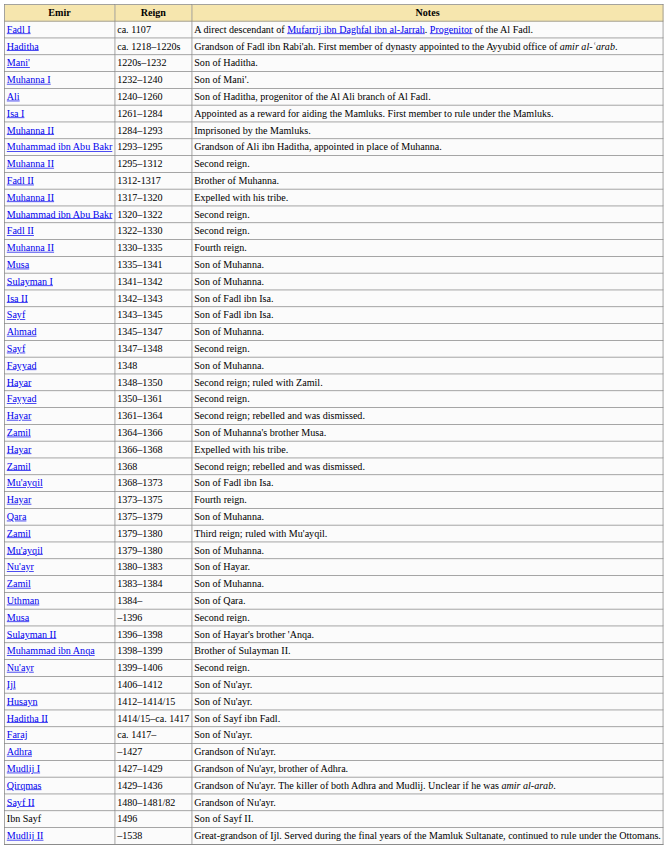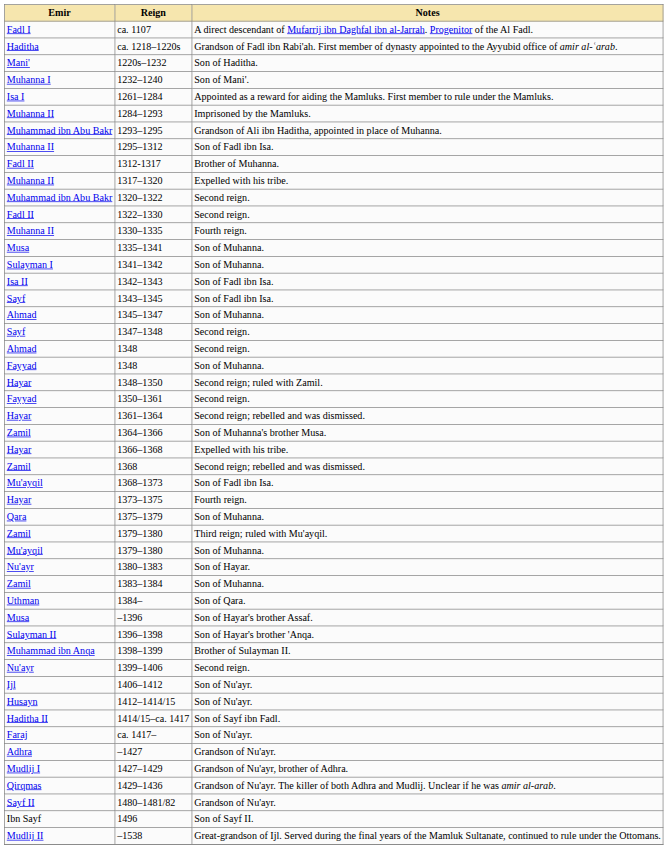 <table class="nowraplinks" cellspacing="0" cellpadding="3" rules="all" style="background:#fbfbfb; border-style: solid; border-width: 1px; font-size:90%; empty-cells:show; border-collapse:collapse">
 <tr style="background:#f6e6ae;">
 <th>Emir</th>
 <th>Reign</th>
 <th>Notes</th>
 </tr>
 <tr>
 <td><a href='#'>Fadl I</a></td>
 <td>ca. 1107</td>
 <td>A direct descendant of <a href='#'>Mufarrij ibn Daghfal ibn al-Jarrah</a>. <a href='#'>Progenitor</a> of the Al Fadl.</td>
 </tr>
 <tr>
 <td><a href='#'>Haditha</a></td>
 <td>ca. 1218–1220s</td>
 <td>Grandson of Fadl ibn Rabi'ah. First member of dynasty appointed to the Ayyubid office of <em>amir al-ʿarab</em>.</td>
 </tr>
 <tr>
 <td><a href='#'>Mani'</a></td>
 <td>1220s–1232</td>
 <td>Son of Haditha.</td>
 </tr>
 <tr>
 <td><a href='#'>Muhanna I</a></td>
 <td>1232–1240</td>
 <td>Son of Mani'.</td>
 </tr>
 <tr>
-<td><a href='#'>Ali</a></td>
-<td>1240–1260</td>
-<td>Son of Haditha, progenitor of the Al Ali branch of Al Fadl.</td>
-</tr>
-<tr>
 <td><a href='#'>Isa I</a></td>
 <td>1261–1284</td>
 <td>Appointed as a reward for aiding the Mamluks. First member to rule under the Mamluks.</td>
 </tr>
 <tr>
 <td><a href='#'>Muhanna II</a></td>
 <td>1284–1293</td>
 <td>Imprisoned by the Mamluks.</td>
 </tr>
 <tr>
 <td><a href='#'>Muhammad ibn Abu Bakr</a></td>
 <td>1293–1295</td>
 <td>Grandson of Ali ibn Haditha, appointed in place of Muhanna.</td>
 </tr>
 <tr>
 <td><a href='#'>Muhanna II</a></td>
 <td>1295–1312</td>
-<td>Second reign.</td>
+<td>Son of Fadl ibn Isa.</td>
 </tr>
 <tr>
 <td><a href='#'>Fadl II</a></td>
 <td>1312-1317</td>
 <td>Brother of Muhanna.</td>
 </tr>
 <tr>
 <td><a href='#'>Muhanna II</a></td>
 <td>1317–1320</td>
 <td>Expelled with his tribe.</td>
 </tr>
 <tr>
 <td><a href='#'>Muhammad ibn Abu Bakr</a></td>
 <td>1320–1322</td>
 <td>Second reign.</td>
 </tr>
 <tr>
 <td><a href='#'>Fadl II</a></td>
 <td>1322–1330</td>
 <td>Second reign.</td>
 </tr>
 <tr>
 <td><a href='#'>Muhanna II</a></td>
 <td>1330–1335</td>
 <td>Fourth reign.</td>
 </tr>
 <tr>
 <td><a href='#'>Musa</a></td>
 <td>1335–1341</td>
 <td>Son of Muhanna.</td>
 </tr>
 <tr>
 <td><a href='#'>Sulayman I</a></td>
 <td>1341–1342</td>
 <td>Son of Muhanna.</td>
 </tr>
 <tr>
 <td><a href='#'>Isa II</a></td>
 <td>1342–1343</td>
 <td>Son of Fadl ibn Isa.</td>
 </tr>
 <tr>
 <td><a href='#'>Sayf</a></td>
 <td>1343–1345</td>
 <td>Son of Fadl ibn Isa.</td>
 </tr>
 <tr>
 <td><a href='#'>Ahmad</a></td>
 <td>1345–1347</td>
 <td>Son of Muhanna.</td>
 </tr>
 <tr>
 <td><a href='#'>Sayf</a></td>
 <td>1347–1348</td>
+<td>Second reign.</td>
+</tr>
+<tr>
+<td><a href='#'>Ahmad</a></td>
+<td>1348</td>
 <td>Second reign.</td>
 </tr>
 <tr>
 <td><a href='#'>Fayyad</a></td>
 <td>1348</td>
 <td>Son of Muhanna.</td>
 </tr>
 <tr>
 <td><a href='#'>Hayar</a></td>
 <td>1348–1350</td>
 <td>Second reign; ruled with Zamil.</td>
 </tr>
 <tr>
 <td><a href='#'>Fayyad</a></td>
 <td>1350–1361</td>
 <td>Second reign.</td>
 </tr>
 <tr>
 <td><a href='#'>Hayar</a></td>
 <td>1361–1364</td>
 <td>Second reign; rebelled and was dismissed.</td>
 </tr>
 <tr>
 <td><a href='#'>Zamil</a></td>
 <td>1364–1366</td>
 <td>Son of Muhanna's brother Musa.</td>
 </tr>
 <tr>
 <td><a href='#'>Hayar</a></td>
 <td>1366–1368</td>
 <td>Expelled with his tribe.</td>
 </tr>
 <tr>
 <td><a href='#'>Zamil</a></td>
 <td>1368</td>
 <td>Second reign; rebelled and was dismissed.</td>
 </tr>
 <tr>
 <td><a href='#'>Mu'ayqil</a></td>
 <td>1368–1373</td>
 <td>Son of Fadl ibn Isa.</td>
 </tr>
 <tr>
 <td><a href='#'>Hayar</a></td>
 <td>1373–1375</td>
 <td>Fourth reign.</td>
 </tr>
 <tr>
 <td><a href='#'>Qara</a></td>
 <td>1375–1379</td>
 <td>Son of Muhanna.</td>
 </tr>
 <tr>
 <td><a href='#'>Zamil</a></td>
 <td>1379–1380</td>
 <td>Third reign; ruled with Mu'ayqil.</td>
 </tr>
 <tr>
 <td><a href='#'>Mu'ayqil</a></td>
 <td>1379–1380</td>
 <td>Son of Muhanna.</td>
 </tr>
 <tr>
 <td><a href='#'>Nu'ayr</a></td>
 <td>1380–1383</td>
 <td>Son of Hayar.</td>
 </tr>
 <tr>
 <td><a href='#'>Zamil</a></td>
 <td>1383–1384</td>
 <td>Son of Muhanna.</td>
 </tr>
 <tr>
 <td><a href='#'>Uthman</a></td>
 <td>1384–</td>
 <td>Son of Qara.</td>
 </tr>
 <tr>
 <td><a href='#'>Musa</a></td>
 <td>–1396</td>
-<td>Second reign.</td>
+<td>Son of Hayar's brother Assaf.</td>
 </tr>
 <tr>
 <td><a href='#'>Sulayman II</a></td>
 <td>1396–1398</td>
 <td>Son of Hayar's brother 'Anqa.</td>
 </tr>
 <tr>
 <td><a href='#'>Muhammad ibn Anqa</a></td>
 <td>1398–1399</td>
 <td>Brother of Sulayman II.</td>
 </tr>
 <tr>
 <td><a href='#'>Nu'ayr</a></td>
 <td>1399–1406</td>
 <td>Second reign.</td>
 </tr>
 <tr>
 <td><a href='#'>Ijl</a></td>
 <td>1406–1412</td>
 <td>Son of Nu'ayr.</td>
 </tr>
 <tr>
 <td><a href='#'>Husayn</a></td>
 <td>1412–1414/15</td>
 <td>Son of Nu'ayr.</td>
 </tr>
 <tr>
 <td><a href='#'>Haditha II</a></td>
 <td>1414/15–ca. 1417</td>
 <td>Son of Sayf ibn Fadl.</td>
 </tr>
 <tr>
 <td><a href='#'>Faraj</a></td>
 <td>ca. 1417–</td>
 <td>Son of Nu'ayr.</td>
 </tr>
 <tr>
 <td><a href='#'>Adhra</a></td>
 <td>–1427</td>
 <td>Grandson of Nu'ayr.</td>
 </tr>
 <tr>
 <td><a href='#'>Mudlij I</a></td>
 <td>1427–1429</td>
 <td>Grandson of Nu'ayr, brother of Adhra.</td>
 </tr>
 <tr>
 <td><a href='#'>Qirqmas</a></td>
 <td>1429–1436</td>
 <td>Grandson of Nu'ayr. The killer of both Adhra and Mudlij. Unclear if he was <em>amir al-arab</em>.</td>
 </tr>
 <tr>
 <td><a href='#'>Sayf II</a></td>
 <td>1480–1481/82</td>
 <td>Grandson of Nu'ayr.</td>
 </tr>
 <tr>
 <td>Ibn Sayf</td>
 <td>1496</td>
 <td>Son of Sayf II.</td>
 </tr>
 <tr>
 <td><a href='#'>Mudlij II</a></td>
 <td>–1538</td>
 <td>Great-grandson of Ijl. Served during the final years of the Mamluk Sultanate, continued to rule under the Ottomans.</td>
 </tr>
 <tr>
 </tr>
 </table>
